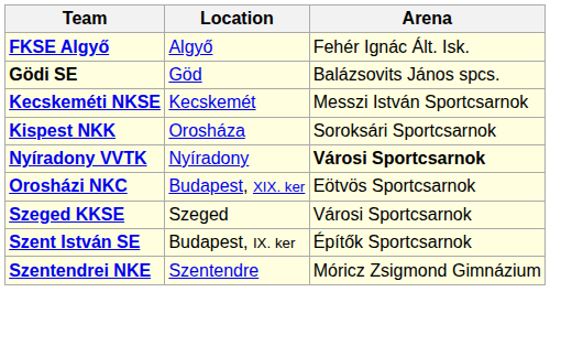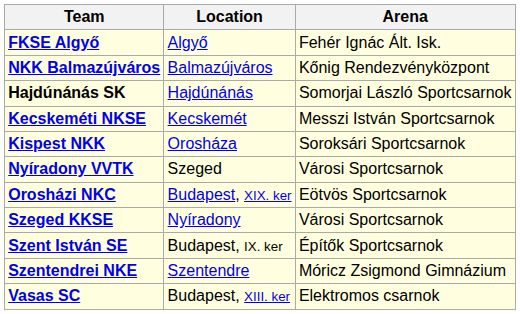 <table class="wikitable sortable" style="text-align: left;">
 <tr>
 <th>Team</th>
 <th>Location</th>
 <th>Arena</th>
 </tr>
 <tr bgcolor=ffffe0>
 <td><strong><a href='#'>FKSE Algyő</a></strong></td>
 <td><a href='#'>Algyő</a></td>
 <td>Fehér Ignác Ált. Isk.</td>
 </tr>
 <tr bgcolor=ffffe0>
-<td><strong>Gödi SE</strong></td>
-<td><a href='#'>Göd</a></td>
-<td>Balázsovits János spcs.</td>
+<td><strong><a href='#'>NKK Balmazújváros</a></strong></td>
+<td><a href='#'>Balmazújváros</a></td>
+<td>Kőnig Rendezvényközpont</td>
+</tr>
+<tr bgcolor=ffffe0>
+<td><strong>Hajdúnánás SK</strong></td>
+<td><a href='#'>Hajdúnánás</a></td>
+<td>Somorjai László Sportcsarnok</td>
 </tr>
 <tr bgcolor=ffffe0>
 <td><strong><a href='#'>Kecskeméti NKSE</a></strong></td>
 <td><a href='#'>Kecskemét</a></td>
 <td>Messzi István Sportcsarnok</td>
 </tr>
 <tr bgcolor=ffffe0>
 <td><strong><a href='#'>Kispest NKK</a></strong></td>
 <td><a href='#'>Orosháza</a></td>
 <td>Soroksári Sportcsarnok</td>
 </tr>
 <tr bgcolor=ffffe0>
 <td><strong><a href='#'>Nyíradony VVTK</a></strong></td>
-<td><a href='#'>Nyíradony</a></td>
-<td><strong>Városi Sportcsarnok</strong></td>
+<td>Szeged</td>
+<td>Városi Sportcsarnok</td>
 </tr>
 <tr bgcolor=ffffe0>
 <td><strong><a href='#'>Orosházi NKC</a></strong></td>
 <td><a href='#'>Budapest</a>, <small><a href='#'>XIX. ker</a></small></td>
 <td>Eötvös Sportcsarnok</td>
 </tr>
 <tr bgcolor=ffffe0>
 <td><strong><a href='#'>Szeged KKSE</a></strong></td>
-<td>Szeged</td>
+<td><a href='#'>Nyíradony</a></td>
 <td>Városi Sportcsarnok</td>
 </tr>
 <tr bgcolor=ffffe0>
 <td><strong><a href='#'>Szent István SE</a></strong></td>
 <td>Budapest, <small>IX. ker</small></td>
 <td>Építők Sportcsarnok</td>
 </tr>
 <tr bgcolor=ffffe0>
 <td><strong><a href='#'>Szentendrei NKE</a></strong></td>
 <td><a href='#'>Szentendre</a></td>
 <td>Móricz Zsigmond Gimnázium</td>
 </tr>
+<tr bgcolor=ffffe0>
+<td><strong><a href='#'>Vasas SC</a></strong></td>
+<td>Budapest, <small><a href='#'>XIII. ker</a></small></td>
+<td>Elektromos csarnok</td>
+</tr>
 </table>
